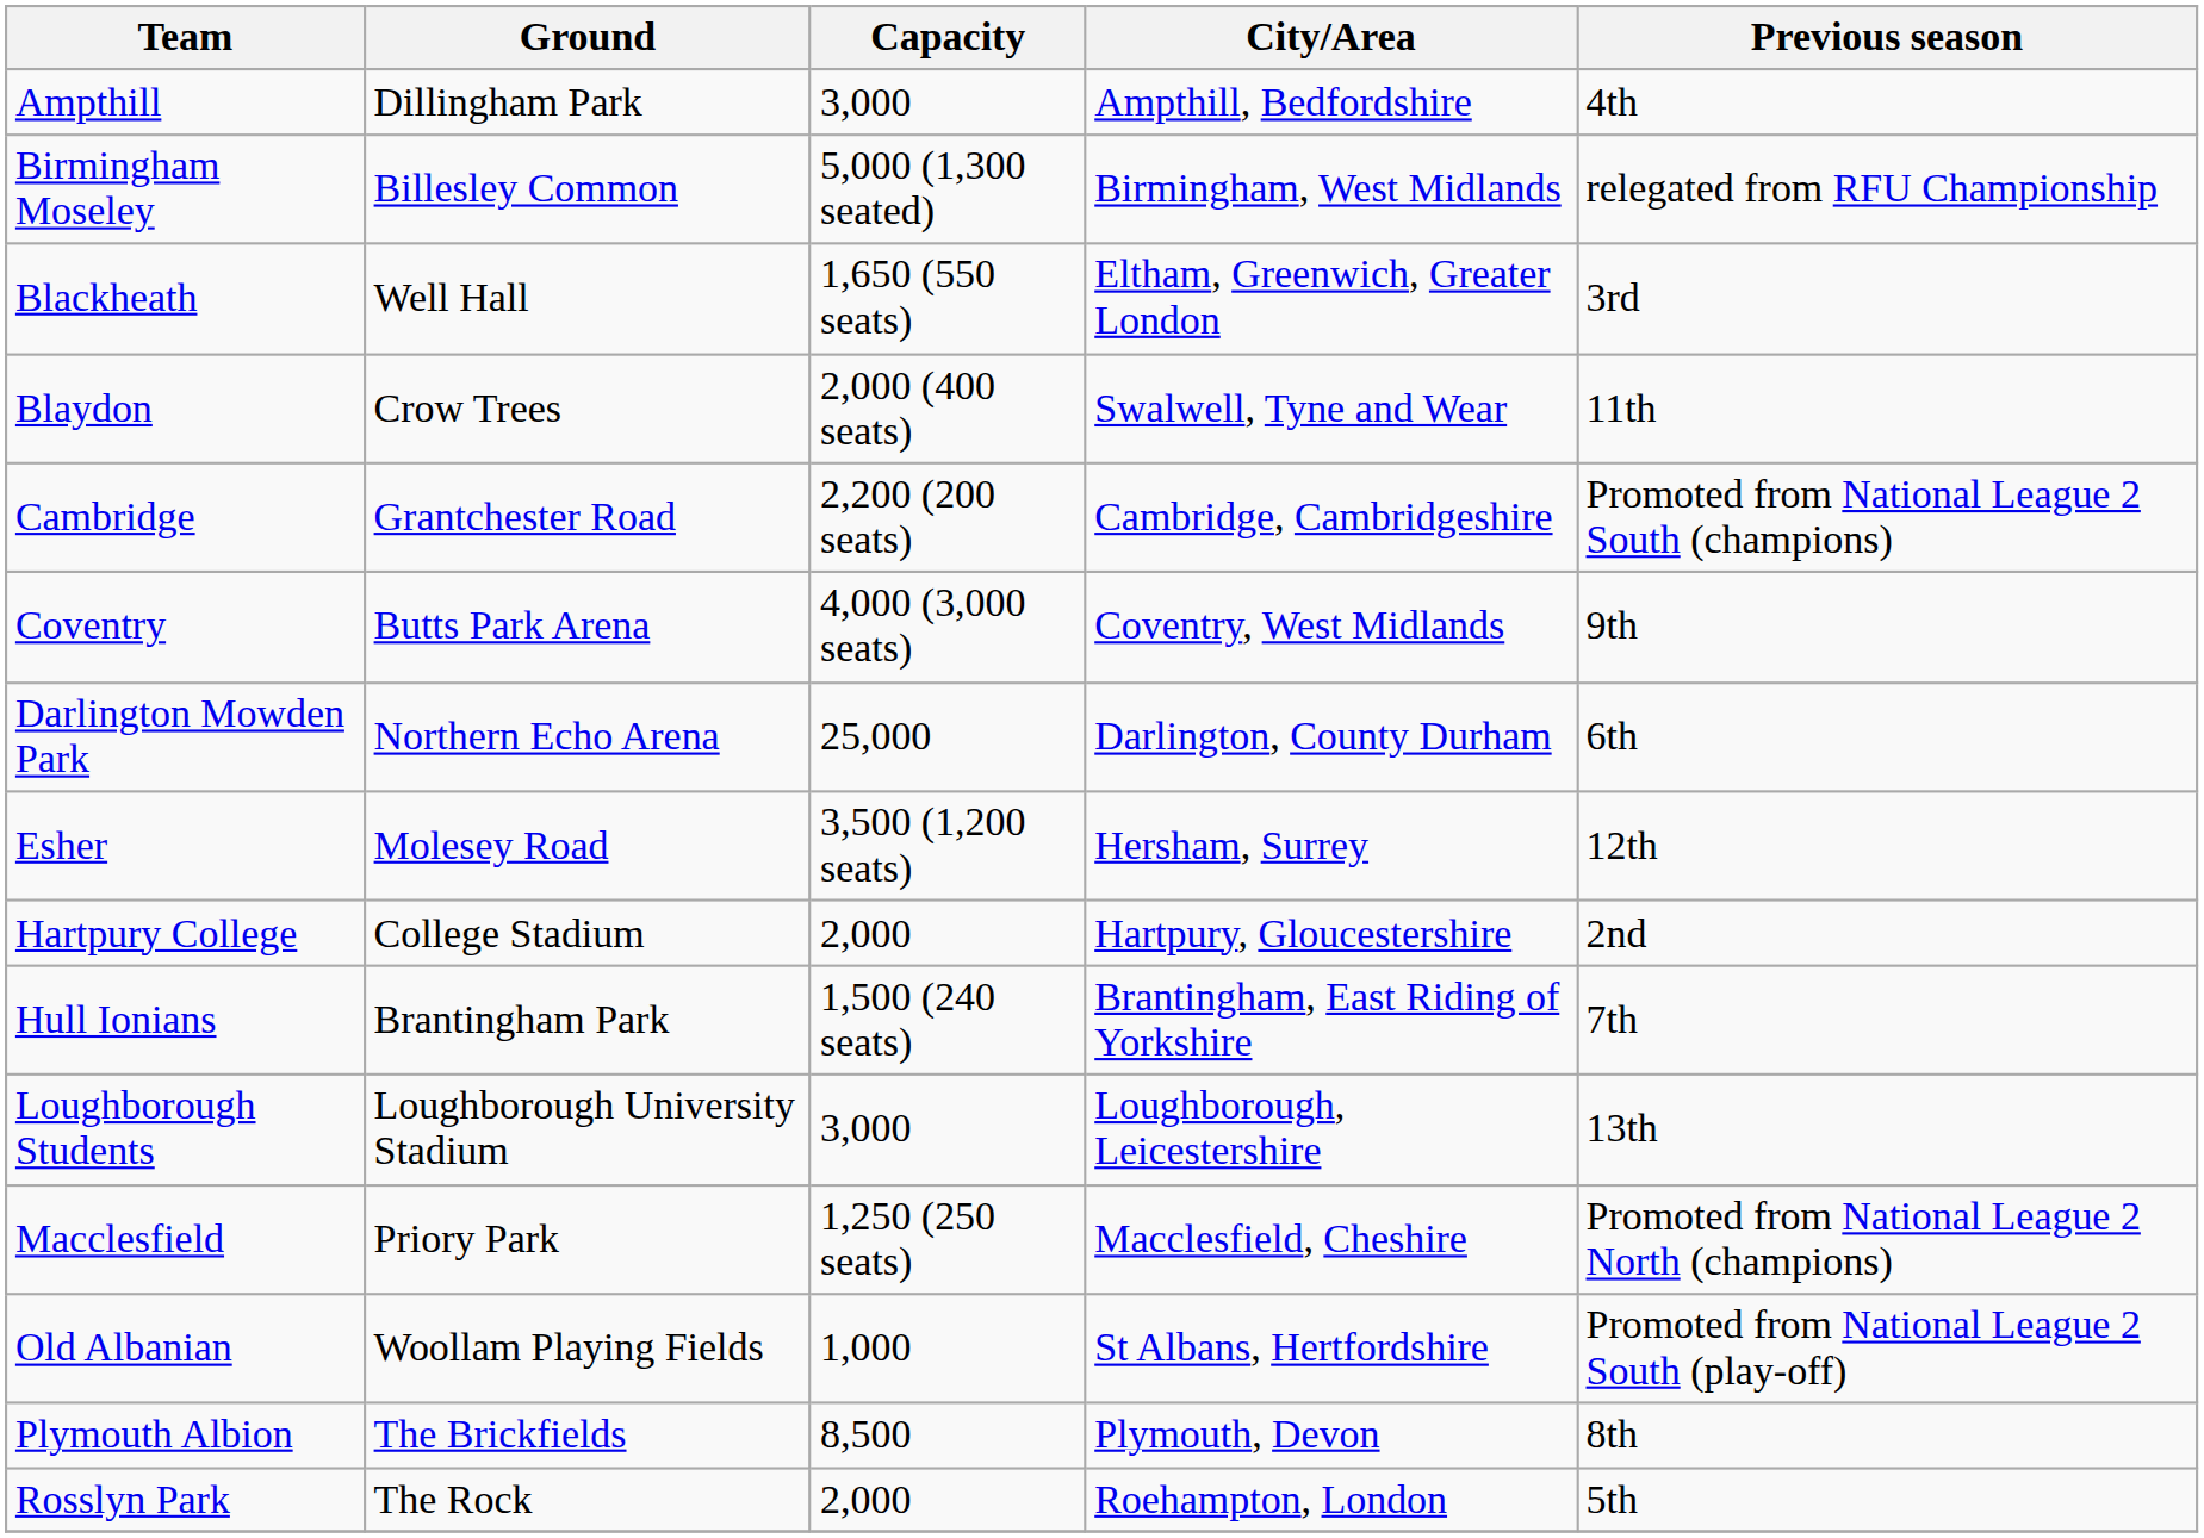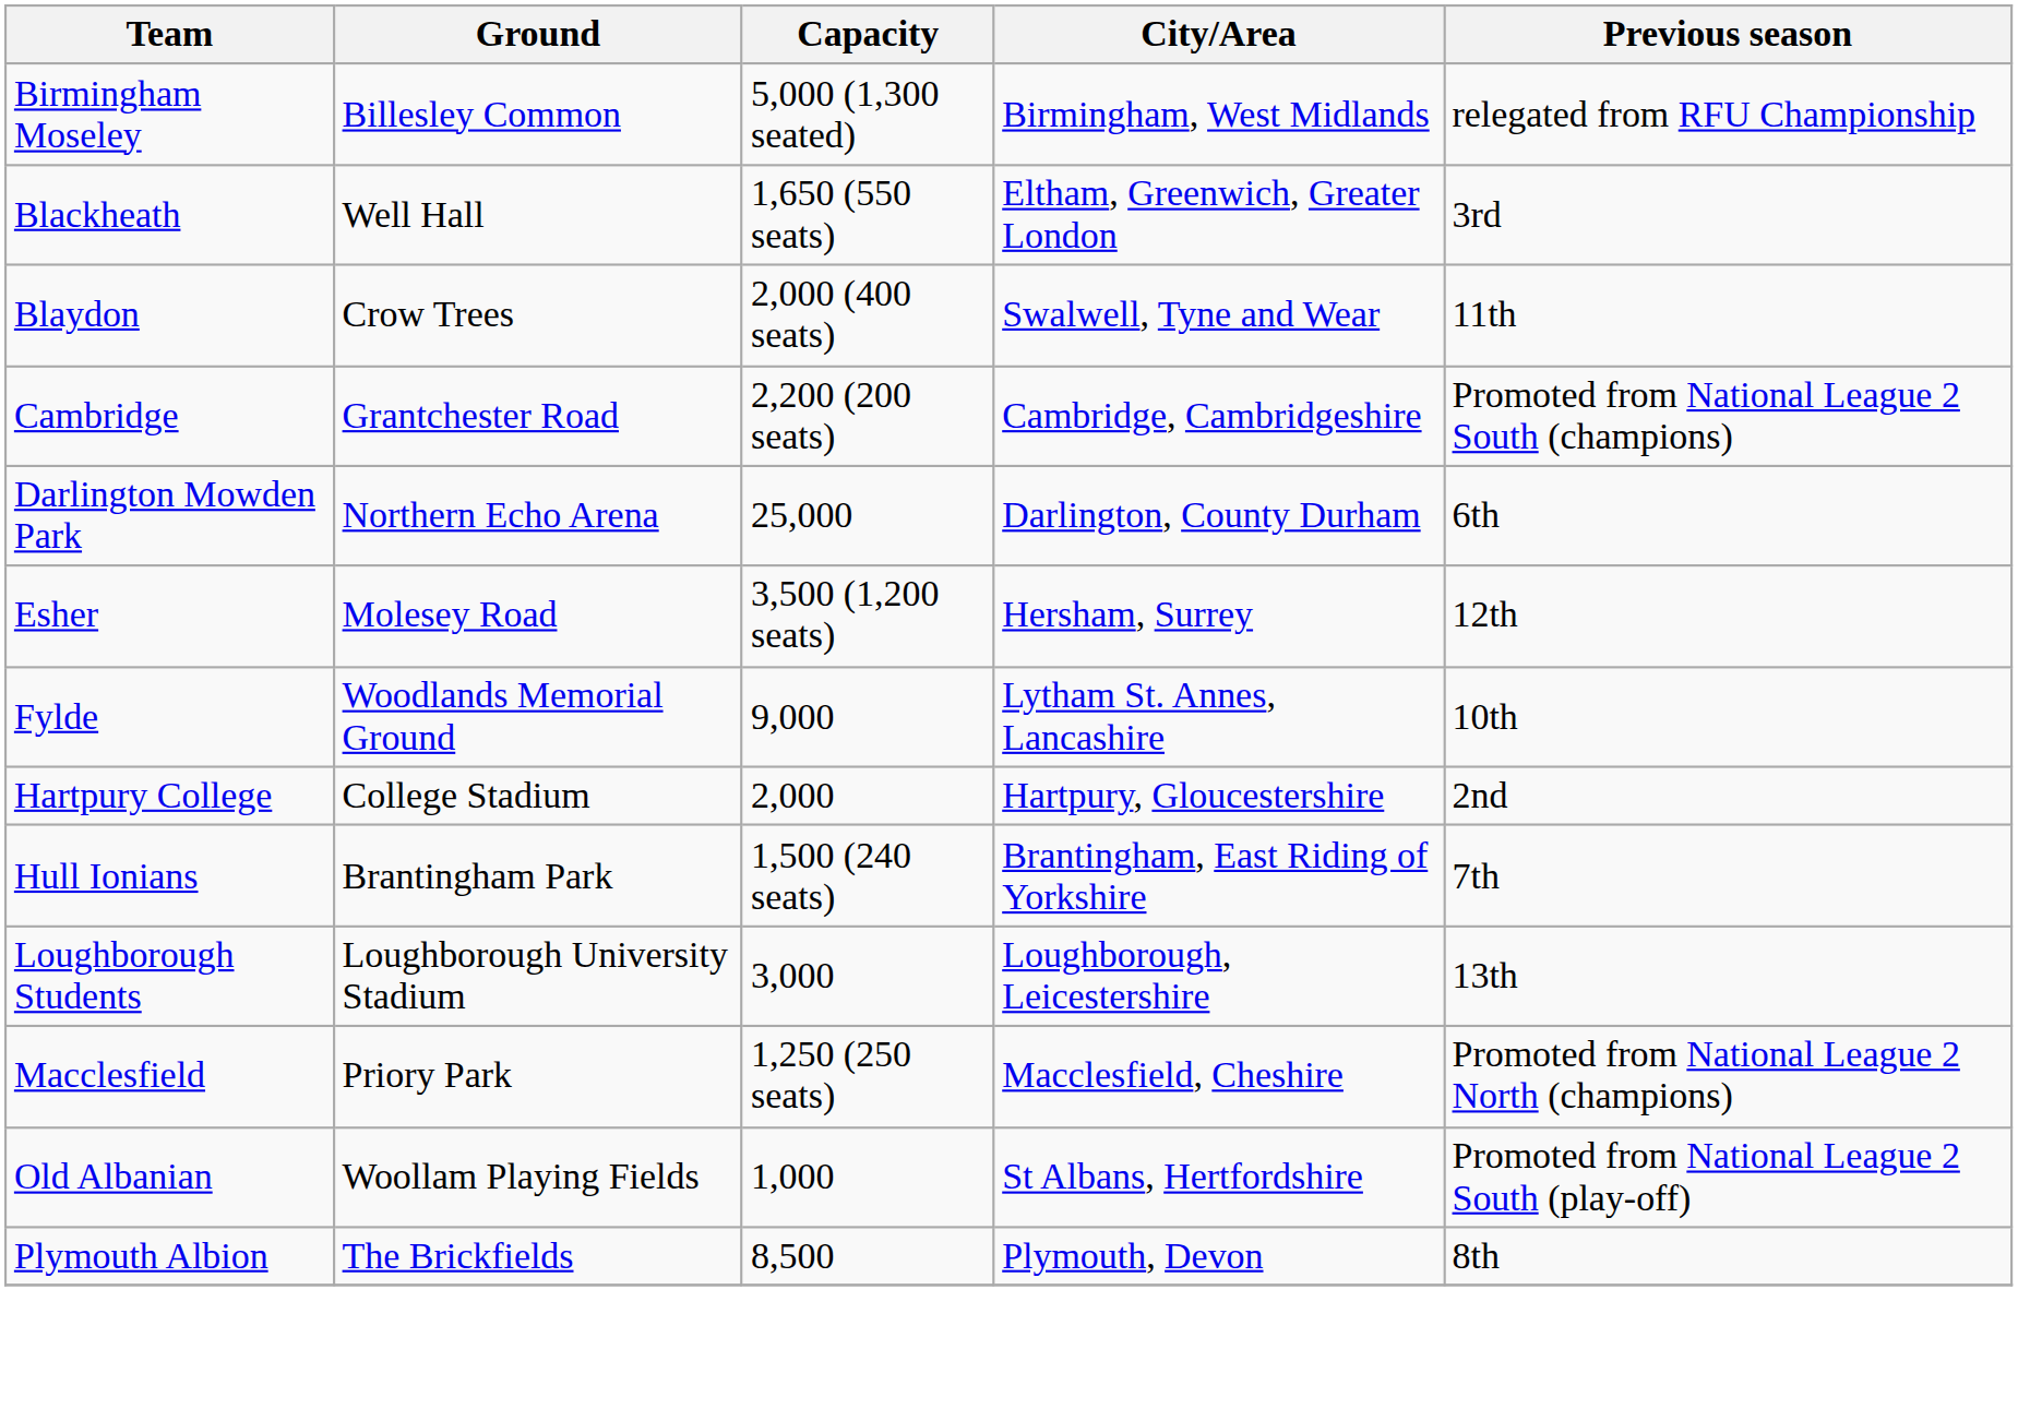 <table class="wikitable sortable">
 <tr>
 <th>Team</th>
 <th>Ground</th>
 <th>Capacity</th>
 <th>City/Area</th>
 <th>Previous season</th>
-</tr>
-<tr>
-<td><a href='#'>Ampthill</a></td>
-<td>Dillingham Park</td>
-<td>3,000</td>
-<td><a href='#'>Ampthill</a>, <a href='#'>Bedfordshire</a></td>
-<td>4th</td>
 </tr>
 <tr>
 <td><a href='#'>Birmingham Moseley</a></td>
 <td><a href='#'>Billesley Common</a></td>
 <td>5,000 (1,300 seated)</td>
 <td><a href='#'>Birmingham</a>, <a href='#'>West Midlands</a></td>
 <td>relegated from <a href='#'>RFU Championship</a></td>
 </tr>
 <tr>
 <td><a href='#'>Blackheath</a></td>
 <td>Well Hall</td>
 <td>1,650 (550 seats)</td>
 <td><a href='#'>Eltham</a>, <a href='#'>Greenwich</a>, <a href='#'>Greater London</a></td>
 <td>3rd</td>
 </tr>
 <tr>
 <td><a href='#'>Blaydon</a></td>
 <td>Crow Trees</td>
 <td>2,000 (400 seats)</td>
 <td><a href='#'>Swalwell</a>, <a href='#'>Tyne and Wear</a></td>
 <td>11th</td>
 </tr>
 <tr>
 <td><a href='#'>Cambridge</a></td>
 <td><a href='#'>Grantchester Road</a></td>
 <td>2,200 (200 seats)</td>
 <td><a href='#'>Cambridge</a>, <a href='#'>Cambridgeshire</a></td>
 <td>Promoted from <a href='#'>National League 2 South</a> (champions)</td>
 </tr>
 <tr>
-<td><a href='#'>Coventry</a></td>
-<td><a href='#'>Butts Park Arena</a></td>
-<td>4,000 (3,000 seats)</td>
-<td><a href='#'>Coventry</a>, <a href='#'>West Midlands</a></td>
-<td>9th</td>
-</tr>
-<tr>
 <td><a href='#'>Darlington Mowden Park</a></td>
 <td><a href='#'>Northern Echo Arena</a></td>
 <td>25,000</td>
 <td><a href='#'>Darlington</a>, <a href='#'>County Durham</a></td>
 <td>6th</td>
 </tr>
 <tr>
 <td><a href='#'>Esher</a></td>
 <td><a href='#'>Molesey Road</a></td>
 <td>3,500 (1,200 seats)</td>
 <td><a href='#'>Hersham</a>, <a href='#'>Surrey</a></td>
 <td>12th</td>
+</tr>
+<tr>
+<td><a href='#'>Fylde</a></td>
+<td><a href='#'>Woodlands Memorial Ground</a></td>
+<td>9,000</td>
+<td><a href='#'>Lytham St. Annes</a>, <a href='#'>Lancashire</a></td>
+<td>10th</td>
 </tr>
 <tr>
 <td><a href='#'>Hartpury College</a></td>
 <td>College Stadium</td>
 <td>2,000</td>
 <td><a href='#'>Hartpury</a>, <a href='#'>Gloucestershire</a></td>
 <td>2nd</td>
 </tr>
 <tr>
 <td><a href='#'>Hull Ionians</a></td>
 <td>Brantingham Park</td>
 <td>1,500 (240 seats)</td>
 <td><a href='#'>Brantingham</a>, <a href='#'>East Riding of Yorkshire</a></td>
 <td>7th</td>
 </tr>
 <tr>
 <td><a href='#'>Loughborough Students</a></td>
 <td>Loughborough University Stadium</td>
 <td>3,000</td>
 <td><a href='#'>Loughborough</a>, <a href='#'>Leicestershire</a></td>
 <td>13th</td>
 </tr>
 <tr>
 <td><a href='#'>Macclesfield</a></td>
 <td>Priory Park</td>
 <td>1,250 (250 seats)</td>
 <td><a href='#'>Macclesfield</a>, <a href='#'>Cheshire</a></td>
 <td>Promoted from <a href='#'>National League 2 North</a> (champions)</td>
 </tr>
 <tr>
 <td><a href='#'>Old Albanian</a></td>
 <td>Woollam Playing Fields</td>
 <td>1,000</td>
 <td><a href='#'>St Albans</a>, <a href='#'>Hertfordshire</a></td>
 <td>Promoted from <a href='#'>National League 2 South</a> (play-off)</td>
 </tr>
 <tr>
 <td><a href='#'>Plymouth Albion</a></td>
 <td><a href='#'>The Brickfields</a></td>
 <td>8,500</td>
 <td><a href='#'>Plymouth</a>, <a href='#'>Devon</a></td>
 <td>8th</td>
 </tr>
 <tr>
-<td><a href='#'>Rosslyn Park</a></td>
-<td>The Rock</td>
-<td>2,000</td>
-<td><a href='#'>Roehampton</a>, <a href='#'>London</a></td>
-<td>5th</td>
-</tr>
-<tr>
 </tr>
 </table>
